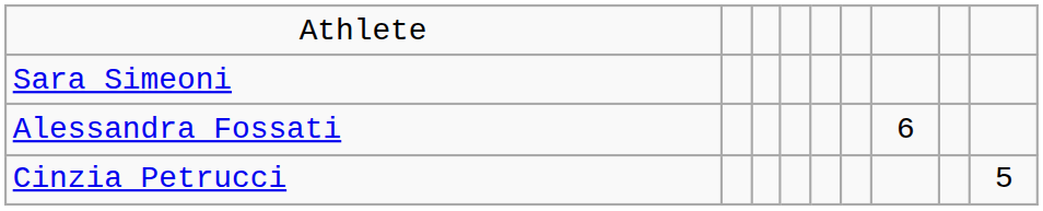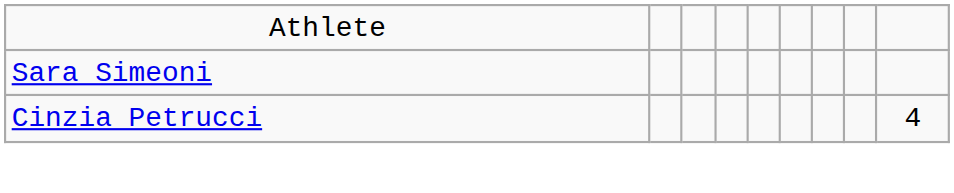 <table class="wikitable" style="text-align: center; font-size:100%" width=35%">
 <tr>
 <td>Athlete</td>
 <td></td>
 <td></td>
 <td></td>
 <td></td>
 <td></td>
 <td></td>
 <td></td>
 <td></td>
 </tr>
 <tr>
 <td align=left><a href='#'>Sara Simeoni</a></td>
 <td></td>
 <td></td>
 <td></td>
 <td></td>
 <td></td>
 <td></td>
 <td></td>
 <td></td>
 </tr>
 <tr>
-<td align=left><a href='#'>Alessandra Fossati</a></td>
-<td></td>
-<td></td>
-<td></td>
-<td></td>
-<td></td>
-<td>6</td>
-<td></td>
-<td></td>
-</tr>
-<tr>
 <td align=left><a href='#'>Cinzia Petrucci</a></td>
 <td></td>
 <td></td>
 <td></td>
 <td></td>
 <td></td>
 <td></td>
 <td></td>
-<td>5</td>
+<td>4</td>
 </tr>
 </table>
